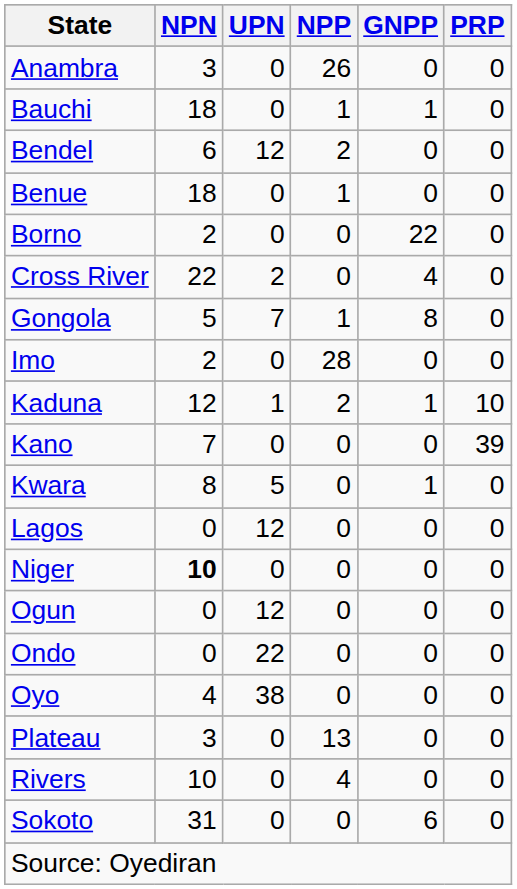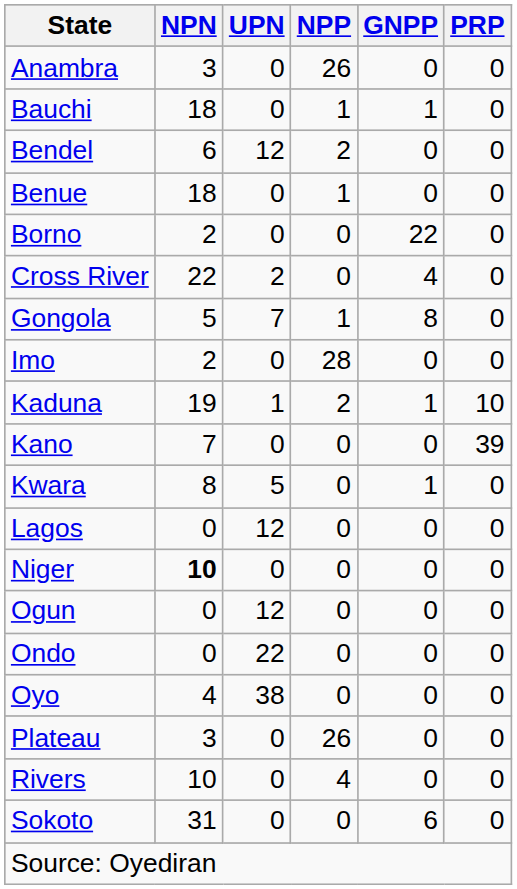 <table class="wikitable sortable" style=text-align:right>
 <tr>
 <th>State</th>
 <th><a href='#'>NPN</a></th>
 <th><a href='#'>UPN</a></th>
 <th><a href='#'>NPP</a></th>
 <th><a href='#'>GNPP</a></th>
 <th><a href='#'>PRP</a></th>
 </tr>
 <tr>
 <td align=left><a href='#'>Anambra</a></td>
 <td>3</td>
 <td>0</td>
 <td>26</td>
 <td>0</td>
 <td>0</td>
 </tr>
 <tr>
 <td align=left><a href='#'>Bauchi</a></td>
 <td>18</td>
 <td>0</td>
 <td>1</td>
 <td>1</td>
 <td>0</td>
 </tr>
 <tr>
 <td align=left><a href='#'>Bendel</a></td>
 <td>6</td>
 <td>12</td>
 <td>2</td>
 <td>0</td>
 <td>0</td>
 </tr>
 <tr>
 <td align=left><a href='#'>Benue</a></td>
 <td>18</td>
 <td>0</td>
 <td>1</td>
 <td>0</td>
 <td>0</td>
 </tr>
 <tr>
 <td align=left><a href='#'>Borno</a></td>
 <td>2</td>
 <td>0</td>
 <td>0</td>
 <td>22</td>
 <td>0</td>
 </tr>
 <tr>
 <td align=left><a href='#'>Cross River</a></td>
 <td>22</td>
 <td>2</td>
 <td>0</td>
 <td>4</td>
 <td>0</td>
 </tr>
 <tr>
 <td align=left><a href='#'>Gongola</a></td>
 <td>5</td>
 <td>7</td>
 <td>1</td>
 <td>8</td>
 <td>0</td>
 </tr>
 <tr>
 <td align=left><a href='#'>Imo</a></td>
 <td>2</td>
 <td>0</td>
 <td>28</td>
 <td>0</td>
 <td>0</td>
 </tr>
 <tr>
 <td align=left><a href='#'>Kaduna</a></td>
-<td>12</td>
+<td>19</td>
 <td>1</td>
 <td>2</td>
 <td>1</td>
 <td>10</td>
 </tr>
 <tr>
 <td align=left><a href='#'>Kano</a></td>
 <td>7</td>
 <td>0</td>
 <td>0</td>
 <td>0</td>
 <td>39</td>
 </tr>
 <tr>
 <td align=left><a href='#'>Kwara</a></td>
 <td>8</td>
 <td>5</td>
 <td>0</td>
 <td>1</td>
 <td>0</td>
 </tr>
 <tr>
 <td align=left><a href='#'>Lagos</a></td>
 <td>0</td>
 <td>12</td>
 <td>0</td>
 <td>0</td>
 <td>0</td>
 </tr>
 <tr>
 <td align=left><a href='#'>Niger</a></td>
 <td><strong>10</strong></td>
 <td>0</td>
 <td>0</td>
 <td>0</td>
 <td>0</td>
 </tr>
 <tr>
 <td align=left><a href='#'>Ogun</a></td>
 <td>0</td>
 <td>12</td>
 <td>0</td>
 <td>0</td>
 <td>0</td>
 </tr>
 <tr>
 <td align=left><a href='#'>Ondo</a></td>
 <td>0</td>
 <td>22</td>
 <td>0</td>
 <td>0</td>
 <td>0</td>
 </tr>
 <tr>
 <td align=left><a href='#'>Oyo</a></td>
 <td>4</td>
 <td>38</td>
 <td>0</td>
 <td>0</td>
 <td>0</td>
 </tr>
 <tr>
 <td align=left><a href='#'>Plateau</a></td>
 <td>3</td>
 <td>0</td>
-<td>13</td>
+<td>26</td>
 <td>0</td>
 <td>0</td>
 </tr>
 <tr>
 <td align=left><a href='#'>Rivers</a></td>
 <td>10</td>
 <td>0</td>
 <td>4</td>
 <td>0</td>
 <td>0</td>
 </tr>
 <tr>
 <td align=left><a href='#'>Sokoto</a></td>
 <td>31</td>
 <td>0</td>
 <td>0</td>
 <td>6</td>
 <td>0</td>
 </tr>
 <tr>
 <td colspan=6 align=left>Source: Oyediran</td>
 </tr>
 </table>
